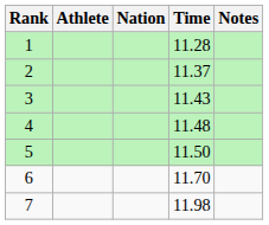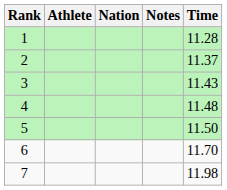 <table class="wikitable sortable" style="text-align:center">
 <tr>
 <th>Rank</th>
 <th>Athlete</th>
 <th>Nation</th>
+<th>Notes</th>
 <th>Time</th>
-<th>Notes</th>
 </tr>
 <tr bgcolor=#bbf3bb>
 <td>1</td>
 <td align=left></td>
 <td align=left></td>
+<td></td>
 <td>11.28</td>
-<td></td>
 </tr>
 <tr bgcolor=#bbf3bb>
 <td>2</td>
 <td align=left></td>
 <td align=left></td>
+<td></td>
 <td>11.37</td>
-<td></td>
 </tr>
 <tr bgcolor=#bbf3bb>
 <td>3</td>
 <td align=left></td>
 <td align=left></td>
+<td></td>
 <td>11.43</td>
-<td></td>
 </tr>
 <tr bgcolor=#bbf3bb>
 <td>4</td>
 <td align=left></td>
 <td align=left></td>
+<td></td>
 <td>11.48</td>
-<td></td>
 </tr>
 <tr bgcolor=#bbf3bb>
 <td>5</td>
 <td align=left></td>
 <td align=left></td>
+<td></td>
 <td>11.50</td>
-<td></td>
 </tr>
 <tr>
 <td>6</td>
 <td align=left></td>
 <td align=left></td>
+<td></td>
 <td>11.70</td>
-<td></td>
 </tr>
 <tr>
 <td>7</td>
 <td align=left></td>
 <td align=left></td>
+<td></td>
 <td>11.98</td>
-<td></td>
 </tr>
 </table>
